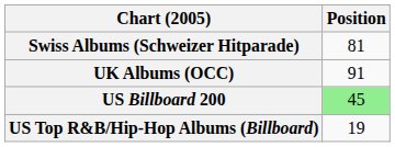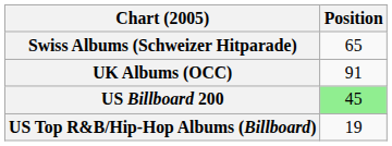 <table class="wikitable sortable plainrowheaders">
 <tr>
 <th>Chart (2005)</th>
 <th>Position</th>
 </tr>
 <tr>
 <th scope="row">Swiss Albums (Schweizer Hitparade)</th>
-<td style="text-align:center;">81</td>
+<td style="text-align:center;">65</td>
 </tr>
 <tr>
 <th scope="row">UK Albums (OCC)</th>
 <td style="text-align:center;">91</td>
 </tr>
 <tr>
 <th scope="row">US <em>Billboard</em> 200</th>
 <td style="background: lightgreen; text-align:center;">45</td>
 </tr>
 <tr>
 <th scope="row">US Top R&B/Hip-Hop Albums (<em>Billboard</em>)</th>
 <td style="text-align:center;">19</td>
 </tr>
 </table>
